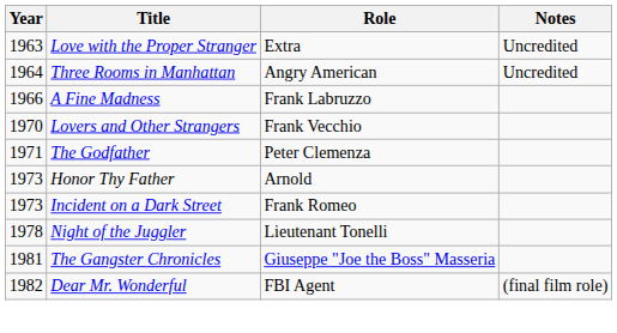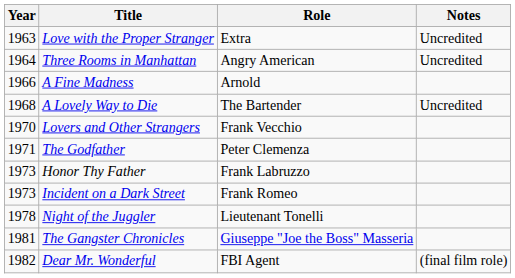 <table class="wikitable">
 <tr>
 <th>Year</th>
 <th>Title</th>
 <th>Role</th>
 <th>Notes</th>
 </tr>
 <tr>
 <td>1963</td>
 <td><em><a href='#'>Love with the Proper Stranger</a></em></td>
 <td>Extra</td>
 <td>Uncredited</td>
 </tr>
 <tr>
 <td>1964</td>
 <td><em><a href='#'>Three Rooms in Manhattan</a></em></td>
 <td>Angry American</td>
 <td>Uncredited</td>
 </tr>
 <tr>
 <td>1966</td>
 <td><em><a href='#'>A Fine Madness</a></em></td>
-<td>Frank Labruzzo</td>
+<td>Arnold</td>
 <td></td>
+</tr>
+<tr>
+<td>1968</td>
+<td><em><a href='#'>A Lovely Way to Die</a></em></td>
+<td>The Bartender</td>
+<td>Uncredited</td>
 </tr>
 <tr>
 <td>1970</td>
 <td><em><a href='#'>Lovers and Other Strangers</a></em></td>
 <td>Frank Vecchio</td>
 <td></td>
 </tr>
 <tr>
 <td>1971</td>
 <td><em><a href='#'>The Godfather</a></em></td>
 <td>Peter Clemenza</td>
 <td></td>
 </tr>
 <tr>
 <td>1973</td>
 <td><em>Honor Thy Father</em></td>
-<td>Arnold</td>
+<td>Frank Labruzzo</td>
 <td></td>
 </tr>
 <tr>
 <td>1973</td>
 <td><em><a href='#'>Incident on a Dark Street</a></em></td>
 <td>Frank Romeo</td>
 <td></td>
 </tr>
 <tr>
 <td>1978</td>
 <td><em><a href='#'>Night of the Juggler</a></em></td>
 <td>Lieutenant Tonelli</td>
 <td></td>
 </tr>
 <tr>
 <td>1981</td>
 <td><em><a href='#'>The Gangster Chronicles</a></em></td>
 <td><a href='#'>Giuseppe "Joe the Boss" Masseria</a></td>
 <td></td>
 </tr>
 <tr>
 <td>1982</td>
 <td><em><a href='#'>Dear Mr. Wonderful</a></em></td>
 <td>FBI Agent</td>
 <td>(final film role)</td>
 </tr>
 </table>
